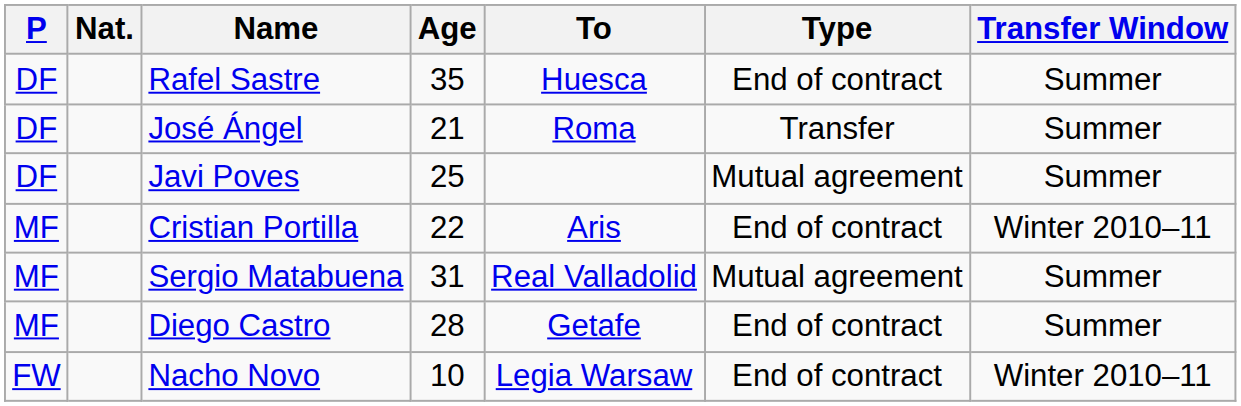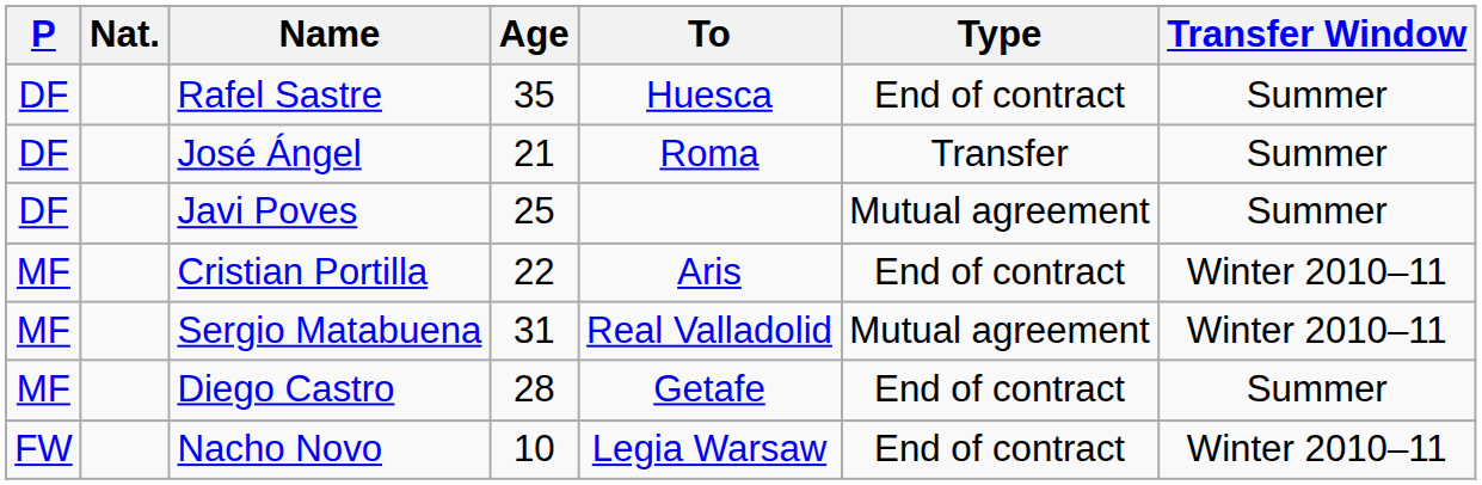 <table class="wikitable sortable" style="text-align: center;">
 <tr>
 <th><a href='#'>P</a></th>
 <th>Nat.</th>
 <th>Name</th>
 <th>Age</th>
 <th>To</th>
 <th>Type</th>
 <th><a href='#'>Transfer Window</a></th>
 </tr>
 <tr>
 <td><a href='#'>DF</a></td>
 <td></td>
 <td align=left><a href='#'>Rafel Sastre</a></td>
 <td>35</td>
 <td><a href='#'>Huesca</a> </td>
 <td>End of contract</td>
 <td>Summer</td>
 </tr>
 <tr>
 <td><a href='#'>DF</a></td>
 <td></td>
 <td align=left><a href='#'>José Ángel</a></td>
 <td>21</td>
 <td><a href='#'>Roma</a> </td>
 <td>Transfer</td>
 <td>Summer</td>
 </tr>
 <tr>
 <td><a href='#'>DF</a></td>
 <td></td>
 <td align=left><a href='#'>Javi Poves</a></td>
 <td>25</td>
 <td></td>
 <td>Mutual agreement</td>
 <td>Summer</td>
 </tr>
 <tr>
 <td><a href='#'>MF</a></td>
 <td></td>
 <td align=left><a href='#'>Cristian Portilla</a></td>
 <td>22</td>
 <td><a href='#'>Aris</a> </td>
 <td>End of contract</td>
 <td>Winter 2010–11</td>
 </tr>
 <tr>
 <td><a href='#'>MF</a></td>
 <td></td>
 <td align=left><a href='#'>Sergio Matabuena</a></td>
 <td>31</td>
 <td><a href='#'>Real Valladolid</a> </td>
 <td>Mutual agreement</td>
-<td>Summer</td>
+<td>Winter 2010–11</td>
 </tr>
 <tr>
 <td><a href='#'>MF</a></td>
 <td></td>
 <td align=left><a href='#'>Diego Castro</a></td>
 <td>28</td>
 <td><a href='#'>Getafe</a> </td>
 <td>End of contract</td>
 <td>Summer</td>
 </tr>
 <tr>
 <td><a href='#'>FW</a></td>
 <td></td>
 <td align=left><a href='#'>Nacho Novo</a></td>
 <td>10</td>
 <td><a href='#'>Legia Warsaw</a> </td>
 <td>End of contract</td>
 <td>Winter 2010–11</td>
 </tr>
 </table>
